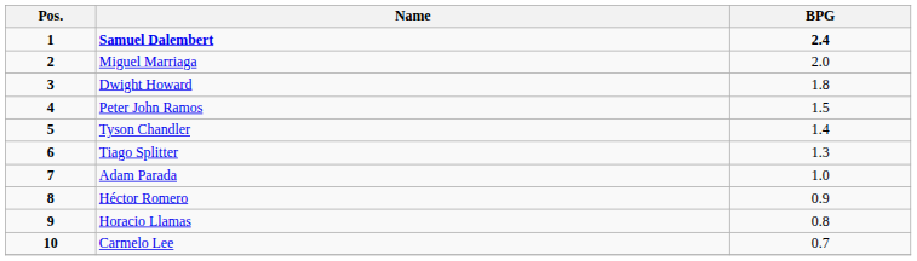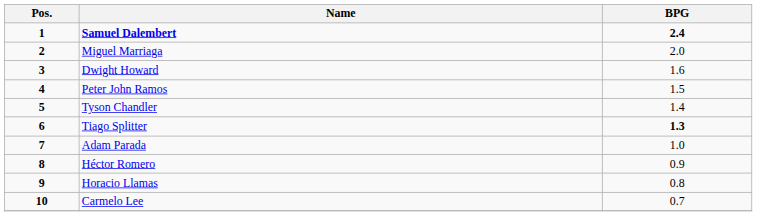 <table class=wikitable width="80%">
 <tr>
 <th width="10%">Pos.</th>
 <th width="70%">Name</th>
 <th width="20%">BPG</th>
 </tr>
 <tr>
 <td align=center><strong>1</strong></td>
 <td> <strong><a href='#'>Samuel Dalembert</a></strong></td>
 <td align=center><strong>2.4</strong></td>
 </tr>
 <tr>
 <td align=center><strong>2</strong></td>
 <td> <a href='#'>Miguel Marriaga</a></td>
 <td align=center>2.0</td>
 </tr>
 <tr>
 <td align=center><strong>3</strong></td>
 <td> <a href='#'>Dwight Howard</a></td>
-<td align=center>1.8</td>
+<td align=center>1.6</td>
 </tr>
 <tr>
 <td align=center><strong>4</strong></td>
 <td> <a href='#'>Peter John Ramos</a></td>
 <td align=center>1.5</td>
 </tr>
 <tr>
 <td align=center><strong>5</strong></td>
 <td> <a href='#'>Tyson Chandler</a></td>
 <td align=center>1.4</td>
 </tr>
 <tr>
 <td align=center><strong>6</strong></td>
 <td> <a href='#'>Tiago Splitter</a></td>
-<td align=center>1.3</td>
+<td align=center><strong>1.3</strong></td>
 </tr>
 <tr>
 <td align=center><strong>7</strong></td>
 <td> <a href='#'>Adam Parada</a></td>
 <td align=center>1.0</td>
 </tr>
 <tr>
 <td align=center><strong>8</strong></td>
 <td> <a href='#'>Héctor Romero</a></td>
 <td align=center>0.9</td>
 </tr>
 <tr>
 <td align=center><strong>9</strong></td>
 <td> <a href='#'>Horacio Llamas</a></td>
 <td align=center>0.8</td>
 </tr>
 <tr>
 <td align=center><strong>10</strong></td>
 <td> <a href='#'>Carmelo Lee</a></td>
 <td align=center>0.7</td>
 </tr>
 <tr>
 </tr>
 </table>
